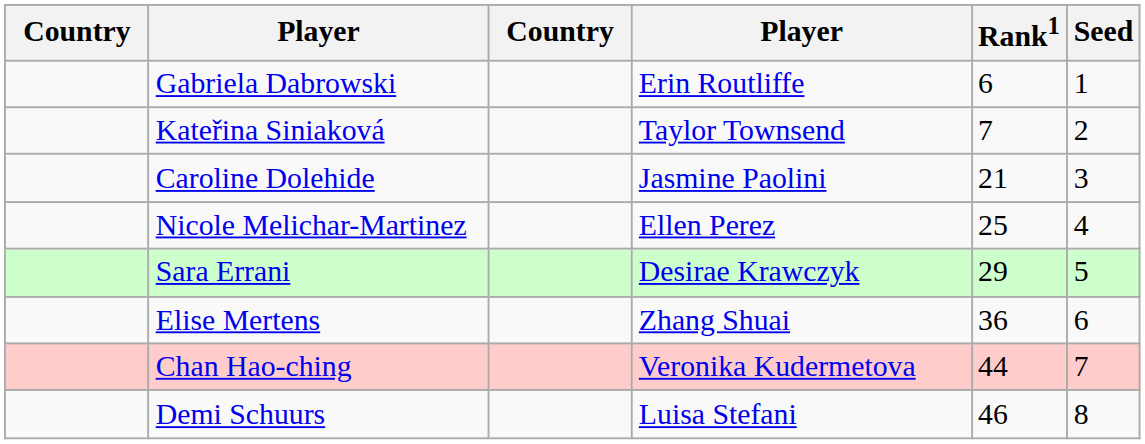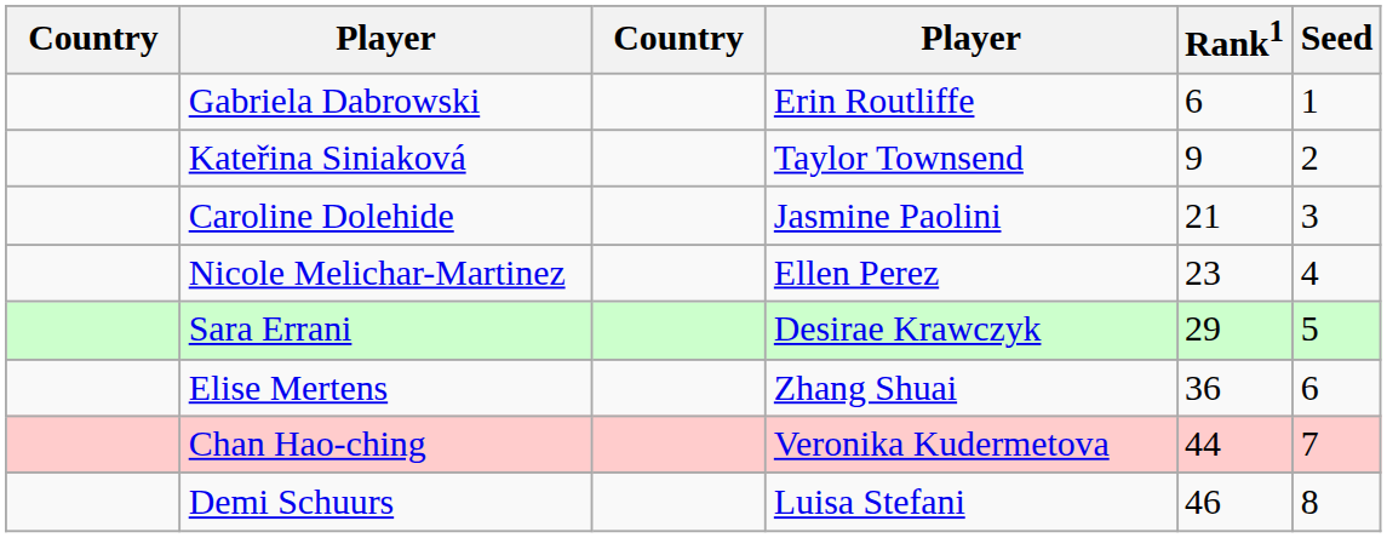 <table class="sortable wikitable">
 <tr>
 <th width="70">Country</th>
 <th width="175">Player</th>
 <th width="70">Country</th>
 <th width="175">Player</th>
 <th>Rank<sup>1</sup></th>
 <th>Seed</th>
 </tr>
 <tr>
 <td></td>
 <td><a href='#'>Gabriela Dabrowski</a></td>
 <td></td>
 <td><a href='#'>Erin Routliffe</a></td>
 <td>6</td>
 <td>1</td>
 </tr>
 <tr>
 <td></td>
 <td><a href='#'>Kateřina Siniaková</a></td>
 <td></td>
 <td><a href='#'>Taylor Townsend</a></td>
-<td>7</td>
+<td>9</td>
 <td>2</td>
 </tr>
 <tr>
 <td></td>
 <td><a href='#'>Caroline Dolehide</a></td>
 <td></td>
 <td><a href='#'>Jasmine Paolini</a></td>
 <td>21</td>
 <td>3</td>
 </tr>
 <tr>
 <td></td>
 <td><a href='#'>Nicole Melichar-Martinez</a></td>
 <td></td>
 <td><a href='#'>Ellen Perez</a></td>
-<td>25</td>
+<td>23</td>
 <td>4</td>
 </tr>
 <tr bgcolor=#cfc>
 <td></td>
 <td><a href='#'>Sara Errani</a></td>
 <td></td>
 <td><a href='#'>Desirae Krawczyk</a></td>
 <td>29</td>
 <td>5</td>
 </tr>
 <tr>
 <td></td>
 <td><a href='#'>Elise Mertens</a></td>
 <td></td>
 <td><a href='#'>Zhang Shuai</a></td>
 <td>36</td>
 <td>6</td>
 </tr>
 <tr bgcolor=#fcc>
 <td></td>
 <td><a href='#'>Chan Hao-ching</a></td>
 <td></td>
 <td><a href='#'>Veronika Kudermetova</a></td>
 <td>44</td>
 <td>7</td>
 </tr>
 <tr>
 <td></td>
 <td><a href='#'>Demi Schuurs</a></td>
 <td></td>
 <td><a href='#'>Luisa Stefani</a></td>
 <td>46</td>
 <td>8</td>
 </tr>
 </table>
